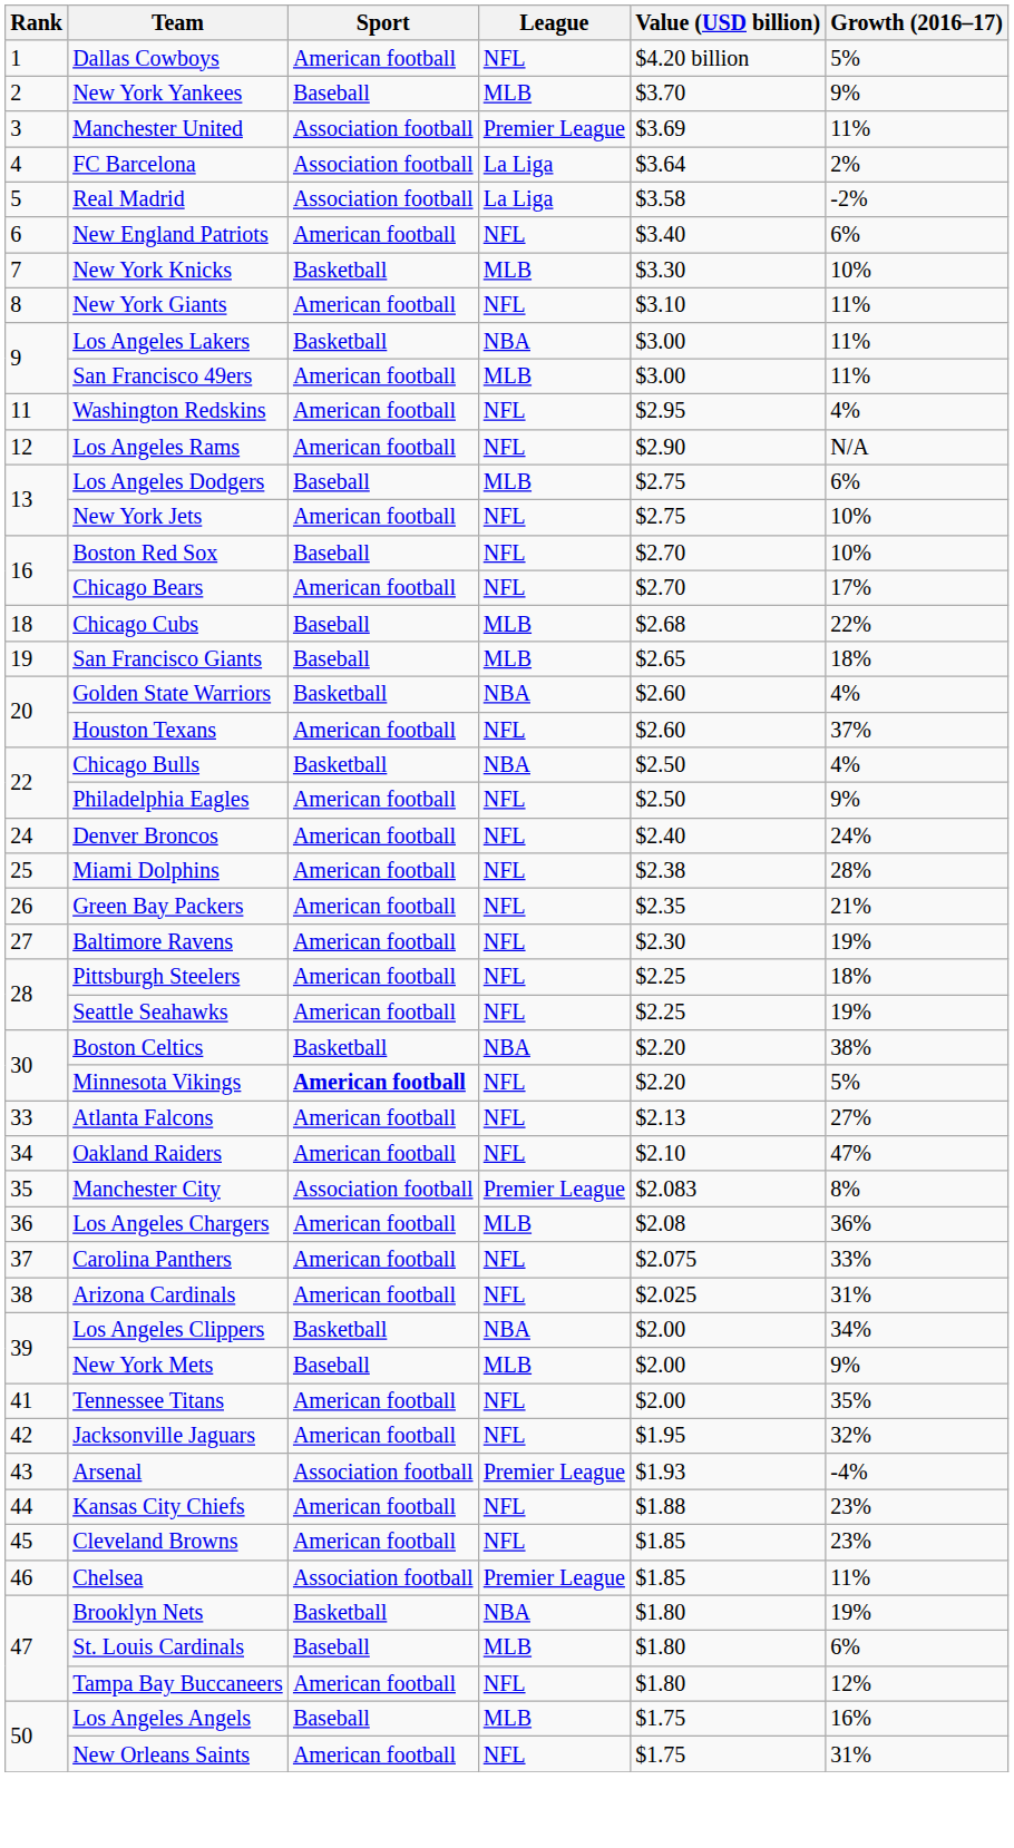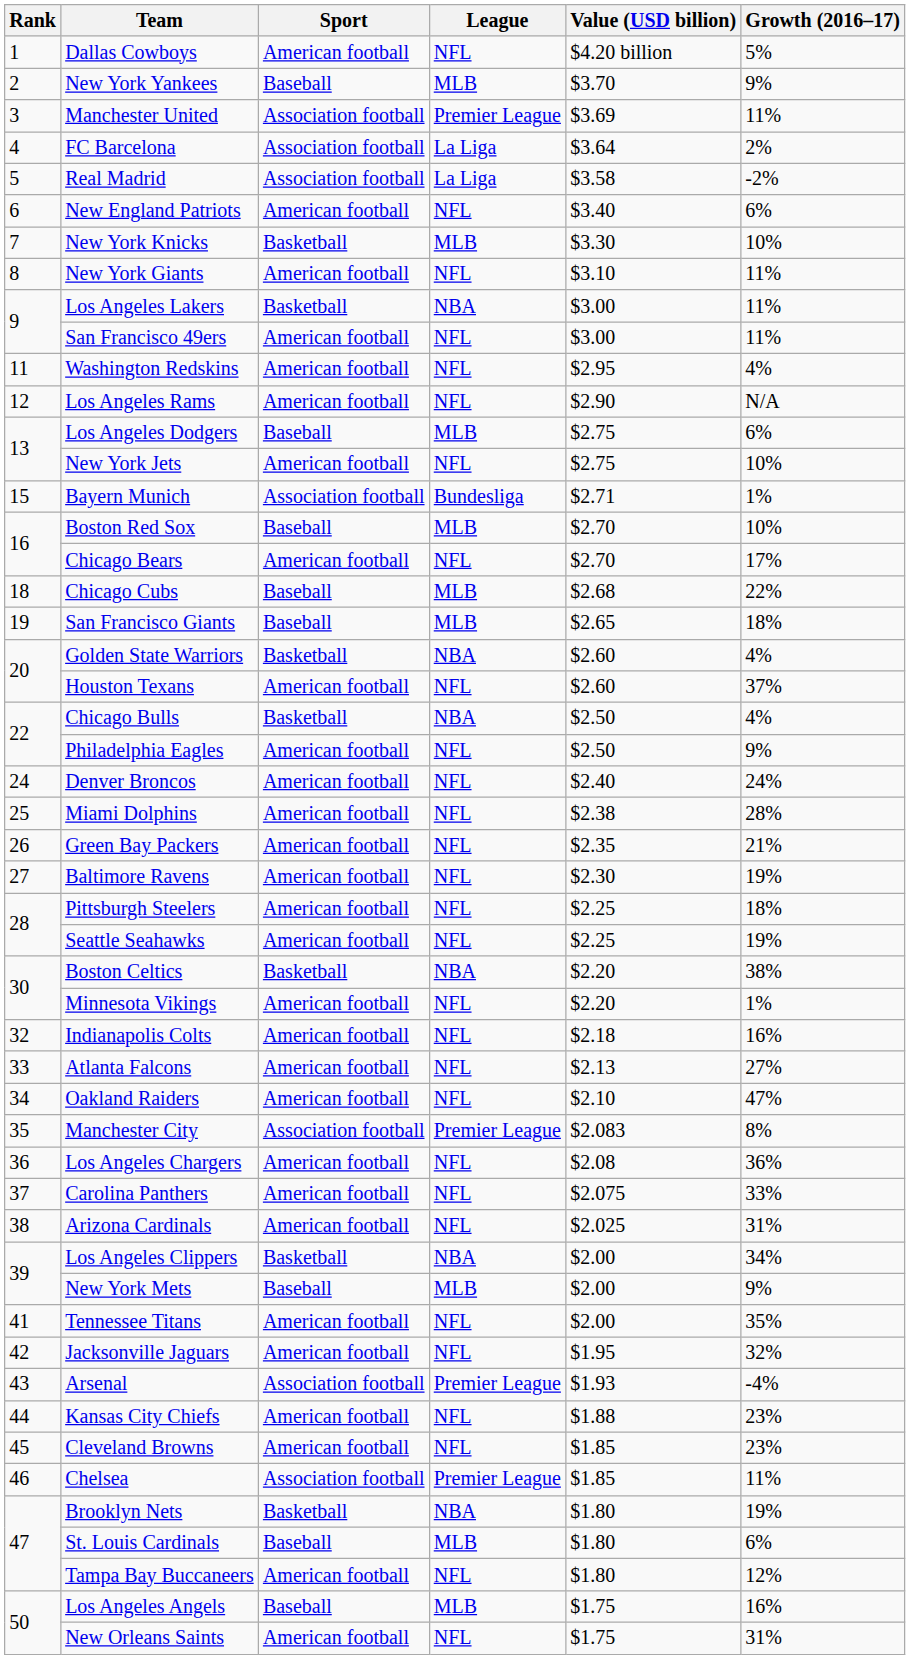 <table class="sortable wikitable">
 <tr>
 <th>Rank</th>
 <th>Team</th>
 <th>Sport</th>
 <th>League</th>
 <th>Value (<a href='#'>USD</a> billion)</th>
 <th>Growth (2016–17)</th>
 </tr>
 <tr>
 <td>1</td>
 <td> <a href='#'>Dallas Cowboys</a></td>
 <td><a href='#'>American football</a></td>
 <td><a href='#'>NFL</a></td>
 <td>$4.20 billion</td>
 <td> 5%</td>
 </tr>
 <tr>
 <td>2</td>
 <td> <a href='#'>New York Yankees</a></td>
 <td><a href='#'>Baseball</a></td>
 <td><a href='#'>MLB</a></td>
 <td>$3.70</td>
 <td> 9%</td>
 </tr>
 <tr>
 <td>3</td>
 <td> <a href='#'>Manchester United</a></td>
 <td><a href='#'>Association football</a></td>
 <td><a href='#'>Premier League</a></td>
 <td>$3.69</td>
 <td> 11%</td>
 </tr>
 <tr>
 <td>4</td>
 <td> <a href='#'>FC Barcelona</a></td>
 <td><a href='#'>Association football</a></td>
 <td><a href='#'>La Liga</a></td>
 <td>$3.64</td>
 <td> 2%</td>
 </tr>
 <tr>
 <td>5</td>
 <td> <a href='#'>Real Madrid</a></td>
 <td><a href='#'>Association football</a></td>
 <td><a href='#'>La Liga</a></td>
 <td>$3.58</td>
 <td> -2%</td>
 </tr>
 <tr>
 <td>6</td>
 <td> <a href='#'>New England Patriots</a></td>
 <td><a href='#'>American football</a></td>
 <td><a href='#'>NFL</a></td>
 <td>$3.40</td>
 <td> 6%</td>
 </tr>
 <tr>
 <td>7</td>
 <td> <a href='#'>New York Knicks</a></td>
 <td><a href='#'>Basketball</a></td>
 <td><a href='#'>MLB</a></td>
 <td>$3.30</td>
 <td> 10%</td>
 </tr>
 <tr>
 <td>8</td>
 <td> <a href='#'>New York Giants</a></td>
 <td><a href='#'>American football</a></td>
 <td><a href='#'>NFL</a></td>
 <td>$3.10</td>
 <td> 11%</td>
 </tr>
 <tr>
 <td rowspan="2">9</td>
 <td> <a href='#'>Los Angeles Lakers</a></td>
 <td><a href='#'>Basketball</a></td>
 <td><a href='#'>NBA</a></td>
 <td>$3.00</td>
 <td> 11%</td>
 </tr>
 <tr>
 <td> <a href='#'>San Francisco 49ers</a></td>
 <td><a href='#'>American football</a></td>
-<td><a href='#'>MLB</a></td>
+<td><a href='#'>NFL</a></td>
 <td>$3.00</td>
 <td> 11%</td>
 </tr>
 <tr>
 <td>11</td>
 <td> <a href='#'>Washington Redskins</a></td>
 <td><a href='#'>American football</a></td>
 <td><a href='#'>NFL</a></td>
 <td>$2.95</td>
 <td> 4%</td>
 </tr>
 <tr>
 <td>12</td>
 <td> <a href='#'>Los Angeles Rams</a></td>
 <td><a href='#'>American football</a></td>
 <td><a href='#'>NFL</a></td>
 <td>$2.90</td>
 <td>N/A</td>
 </tr>
 <tr>
 <td rowspan="2">13</td>
 <td> <a href='#'>Los Angeles Dodgers</a></td>
 <td><a href='#'>Baseball</a></td>
 <td><a href='#'>MLB</a></td>
 <td>$2.75</td>
 <td> 6%</td>
 </tr>
 <tr>
 <td> <a href='#'>New York Jets</a></td>
 <td><a href='#'>American football</a></td>
 <td><a href='#'>NFL</a></td>
 <td>$2.75</td>
 <td> 10%</td>
 </tr>
 <tr>
+<td>15</td>
+<td> <a href='#'>Bayern Munich</a></td>
+<td><a href='#'>Association football</a></td>
+<td><a href='#'>Bundesliga</a></td>
+<td>$2.71</td>
+<td> 1%</td>
+</tr>
+<tr>
 <td rowspan="2">16</td>
 <td> <a href='#'>Boston Red Sox</a></td>
 <td><a href='#'>Baseball</a></td>
-<td><a href='#'>NFL</a></td>
+<td><a href='#'>MLB</a></td>
 <td>$2.70</td>
 <td> 10%</td>
 </tr>
 <tr>
 <td> <a href='#'>Chicago Bears</a></td>
 <td><a href='#'>American football</a></td>
 <td><a href='#'>NFL</a></td>
 <td>$2.70</td>
 <td> 17%</td>
 </tr>
 <tr>
 <td>18</td>
 <td> <a href='#'>Chicago Cubs</a></td>
 <td><a href='#'>Baseball</a></td>
 <td><a href='#'>MLB</a></td>
 <td>$2.68</td>
 <td> 22%</td>
 </tr>
 <tr>
 <td>19</td>
 <td> <a href='#'>San Francisco Giants</a></td>
 <td><a href='#'>Baseball</a></td>
 <td><a href='#'>MLB</a></td>
 <td>$2.65</td>
 <td> 18%</td>
 </tr>
 <tr>
 <td rowspan="2">20</td>
 <td> <a href='#'>Golden State Warriors</a></td>
 <td><a href='#'>Basketball</a></td>
 <td><a href='#'>NBA</a></td>
 <td>$2.60</td>
 <td> 4%</td>
 </tr>
 <tr>
 <td> <a href='#'>Houston Texans</a></td>
 <td><a href='#'>American football</a></td>
 <td><a href='#'>NFL</a></td>
 <td>$2.60</td>
 <td> 37%</td>
 </tr>
 <tr>
 <td rowspan="2">22</td>
 <td> <a href='#'>Chicago Bulls</a></td>
 <td><a href='#'>Basketball</a></td>
 <td><a href='#'>NBA</a></td>
 <td>$2.50</td>
 <td> 4%</td>
 </tr>
 <tr>
 <td> <a href='#'>Philadelphia Eagles</a></td>
 <td><a href='#'>American football</a></td>
 <td><a href='#'>NFL</a></td>
 <td>$2.50</td>
 <td> 9%</td>
 </tr>
 <tr>
 <td>24</td>
 <td> <a href='#'>Denver Broncos</a></td>
 <td><a href='#'>American football</a></td>
 <td><a href='#'>NFL</a></td>
 <td>$2.40</td>
 <td> 24%</td>
 </tr>
 <tr>
 <td>25</td>
 <td> <a href='#'>Miami Dolphins</a></td>
 <td><a href='#'>American football</a></td>
 <td><a href='#'>NFL</a></td>
 <td>$2.38</td>
 <td> 28%</td>
 </tr>
 <tr>
 <td>26</td>
 <td> <a href='#'>Green Bay Packers</a></td>
 <td><a href='#'>American football</a></td>
 <td><a href='#'>NFL</a></td>
 <td>$2.35</td>
 <td> 21%</td>
 </tr>
 <tr>
 <td>27</td>
 <td> <a href='#'>Baltimore Ravens</a></td>
 <td><a href='#'>American football</a></td>
 <td><a href='#'>NFL</a></td>
 <td>$2.30</td>
 <td> 19%</td>
 </tr>
 <tr>
 <td rowspan="2">28</td>
 <td> <a href='#'>Pittsburgh Steelers</a></td>
 <td><a href='#'>American football</a></td>
 <td><a href='#'>NFL</a></td>
 <td>$2.25</td>
 <td> 18%</td>
 </tr>
 <tr>
 <td> <a href='#'>Seattle Seahawks</a></td>
 <td><a href='#'>American football</a></td>
 <td><a href='#'>NFL</a></td>
 <td>$2.25</td>
 <td> 19%</td>
 </tr>
 <tr>
 <td rowspan="2">30</td>
 <td> <a href='#'>Boston Celtics</a></td>
 <td><a href='#'>Basketball</a></td>
 <td><a href='#'>NBA</a></td>
 <td>$2.20</td>
 <td> 38%</td>
 </tr>
 <tr>
 <td> <a href='#'>Minnesota Vikings</a></td>
-<td><strong><a href='#'>American football</a></strong></td>
+<td><a href='#'>American football</a></td>
 <td><a href='#'>NFL</a></td>
 <td>$2.20</td>
-<td> 5%</td>
+<td> 1%</td>
+</tr>
+<tr>
+<td>32</td>
+<td> <a href='#'>Indianapolis Colts</a></td>
+<td><a href='#'>American football</a></td>
+<td><a href='#'>NFL</a></td>
+<td>$2.18</td>
+<td> 16%</td>
 </tr>
 <tr>
 <td>33</td>
 <td> <a href='#'>Atlanta Falcons</a></td>
 <td><a href='#'>American football</a></td>
 <td><a href='#'>NFL</a></td>
 <td>$2.13</td>
 <td> 27%</td>
 </tr>
 <tr>
 <td>34</td>
 <td> <a href='#'>Oakland Raiders</a></td>
 <td><a href='#'>American football</a></td>
 <td><a href='#'>NFL</a></td>
 <td>$2.10</td>
 <td> 47%</td>
 </tr>
 <tr>
 <td>35</td>
 <td> <a href='#'>Manchester City</a></td>
 <td><a href='#'>Association football</a></td>
 <td><a href='#'>Premier League</a></td>
 <td>$2.083</td>
 <td> 8%</td>
 </tr>
 <tr>
 <td>36</td>
 <td> <a href='#'>Los Angeles Chargers</a></td>
 <td><a href='#'>American football</a></td>
-<td><a href='#'>MLB</a></td>
+<td><a href='#'>NFL</a></td>
 <td>$2.08</td>
 <td> 36%</td>
 </tr>
 <tr>
 <td>37</td>
 <td> <a href='#'>Carolina Panthers</a></td>
 <td><a href='#'>American football</a></td>
 <td><a href='#'>NFL</a></td>
 <td>$2.075</td>
 <td> 33%</td>
 </tr>
 <tr>
 <td>38</td>
 <td> <a href='#'>Arizona Cardinals</a></td>
 <td><a href='#'>American football</a></td>
 <td><a href='#'>NFL</a></td>
 <td>$2.025</td>
 <td> 31%</td>
 </tr>
 <tr>
 <td rowspan="2">39</td>
 <td> <a href='#'>Los Angeles Clippers</a></td>
 <td><a href='#'>Basketball</a></td>
 <td><a href='#'>NBA</a></td>
 <td>$2.00</td>
 <td> 34%</td>
 </tr>
 <tr>
 <td> <a href='#'>New York Mets</a></td>
 <td><a href='#'>Baseball</a></td>
 <td><a href='#'>MLB</a></td>
 <td>$2.00</td>
 <td> 9%</td>
 </tr>
 <tr>
 <td>41</td>
 <td> <a href='#'>Tennessee Titans</a></td>
 <td><a href='#'>American football</a></td>
 <td><a href='#'>NFL</a></td>
 <td>$2.00</td>
 <td> 35%</td>
 </tr>
 <tr>
 <td>42</td>
 <td> <a href='#'>Jacksonville Jaguars</a></td>
 <td><a href='#'>American football</a></td>
 <td><a href='#'>NFL</a></td>
 <td>$1.95</td>
 <td> 32%</td>
 </tr>
 <tr>
 <td>43</td>
 <td> <a href='#'>Arsenal</a></td>
 <td><a href='#'>Association football</a></td>
 <td><a href='#'>Premier League</a></td>
 <td>$1.93</td>
 <td> -4%</td>
 </tr>
 <tr>
 <td>44</td>
 <td> <a href='#'>Kansas City Chiefs</a></td>
 <td><a href='#'>American football</a></td>
 <td><a href='#'>NFL</a></td>
 <td>$1.88</td>
 <td> 23%</td>
 </tr>
 <tr>
 <td>45</td>
 <td> <a href='#'>Cleveland Browns</a></td>
 <td><a href='#'>American football</a></td>
 <td><a href='#'>NFL</a></td>
 <td>$1.85</td>
 <td> 23%</td>
 </tr>
 <tr>
 <td>46</td>
 <td> <a href='#'>Chelsea</a></td>
 <td><a href='#'>Association football</a></td>
 <td><a href='#'>Premier League</a></td>
 <td>$1.85</td>
 <td> 11%</td>
 </tr>
 <tr>
 <td rowspan="3">47</td>
 <td> <a href='#'>Brooklyn Nets</a></td>
 <td><a href='#'>Basketball</a></td>
 <td><a href='#'>NBA</a></td>
 <td>$1.80</td>
 <td> 19%</td>
 </tr>
 <tr>
 <td> <a href='#'>St. Louis Cardinals</a></td>
 <td><a href='#'>Baseball</a></td>
 <td><a href='#'>MLB</a></td>
 <td>$1.80</td>
 <td> 6%</td>
 </tr>
 <tr>
 <td> <a href='#'>Tampa Bay Buccaneers</a></td>
 <td><a href='#'>American football</a></td>
 <td><a href='#'>NFL</a></td>
 <td>$1.80</td>
 <td> 12%</td>
 </tr>
 <tr>
 <td rowspan="2">50</td>
 <td> <a href='#'>Los Angeles Angels</a></td>
 <td><a href='#'>Baseball</a></td>
 <td><a href='#'>MLB</a></td>
 <td>$1.75</td>
 <td> 16%</td>
 </tr>
 <tr>
 <td> <a href='#'>New Orleans Saints</a></td>
 <td><a href='#'>American football</a></td>
 <td><a href='#'>NFL</a></td>
 <td>$1.75</td>
 <td> 31%</td>
 </tr>
 </table>
